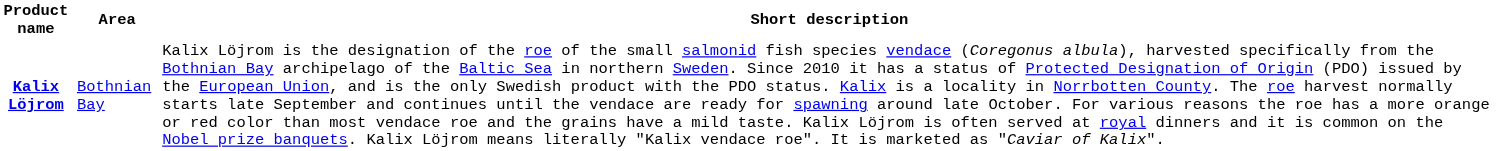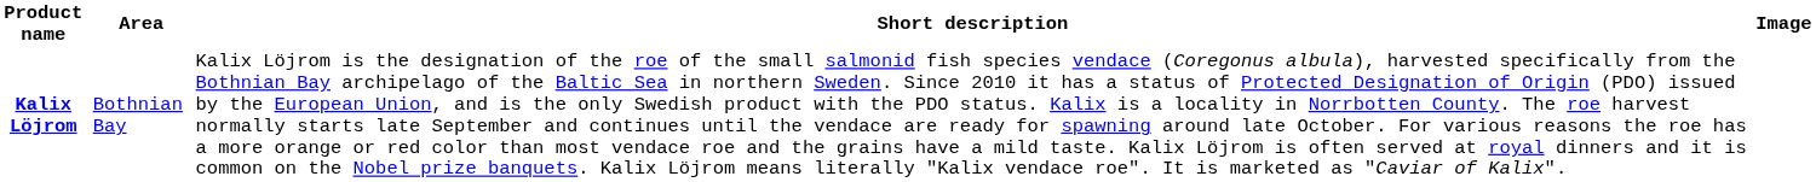 <table>
 <tr>
 <th>Product name</th>
 <th>Area</th>
 <th>Short description</th>
+<th>Image</th>
 </tr>
 <tr>
 <th><a href='#'>Kalix Löjrom</a></th>
 <td><a href='#'>Bothnian Bay</a></td>
 <td>Kalix Löjrom is the designation of the <a href='#'>roe</a> of the small <a href='#'>salmonid</a> fish species <a href='#'>vendace</a> (<em>Coregonus albula</em>), harvested specifically from the <a href='#'>Bothnian Bay</a> archipelago of the <a href='#'>Baltic Sea</a> in northern <a href='#'>Sweden</a>. Since 2010 it has a status of <a href='#'>Protected Designation of Origin</a> (PDO) issued by the <a href='#'>European Union</a>, and is the only Swedish product with the PDO status. <a href='#'>Kalix</a> is a locality in <a href='#'>Norrbotten County</a>. The <a href='#'>roe</a> harvest normally starts late September and continues until the vendace are ready for <a href='#'>spawning</a> around late October. For various reasons the roe has a more orange or red color than most vendace roe and the grains have a mild taste. Kalix Löjrom is often served at <a href='#'>royal</a> dinners and it is common on the <a href='#'>Nobel prize banquets</a>. Kalix Löjrom means literally "Kalix vendace roe". It is marketed as "<em>Caviar of Kalix</em>".</td>
+<td></td>
 </tr>
 </table>
